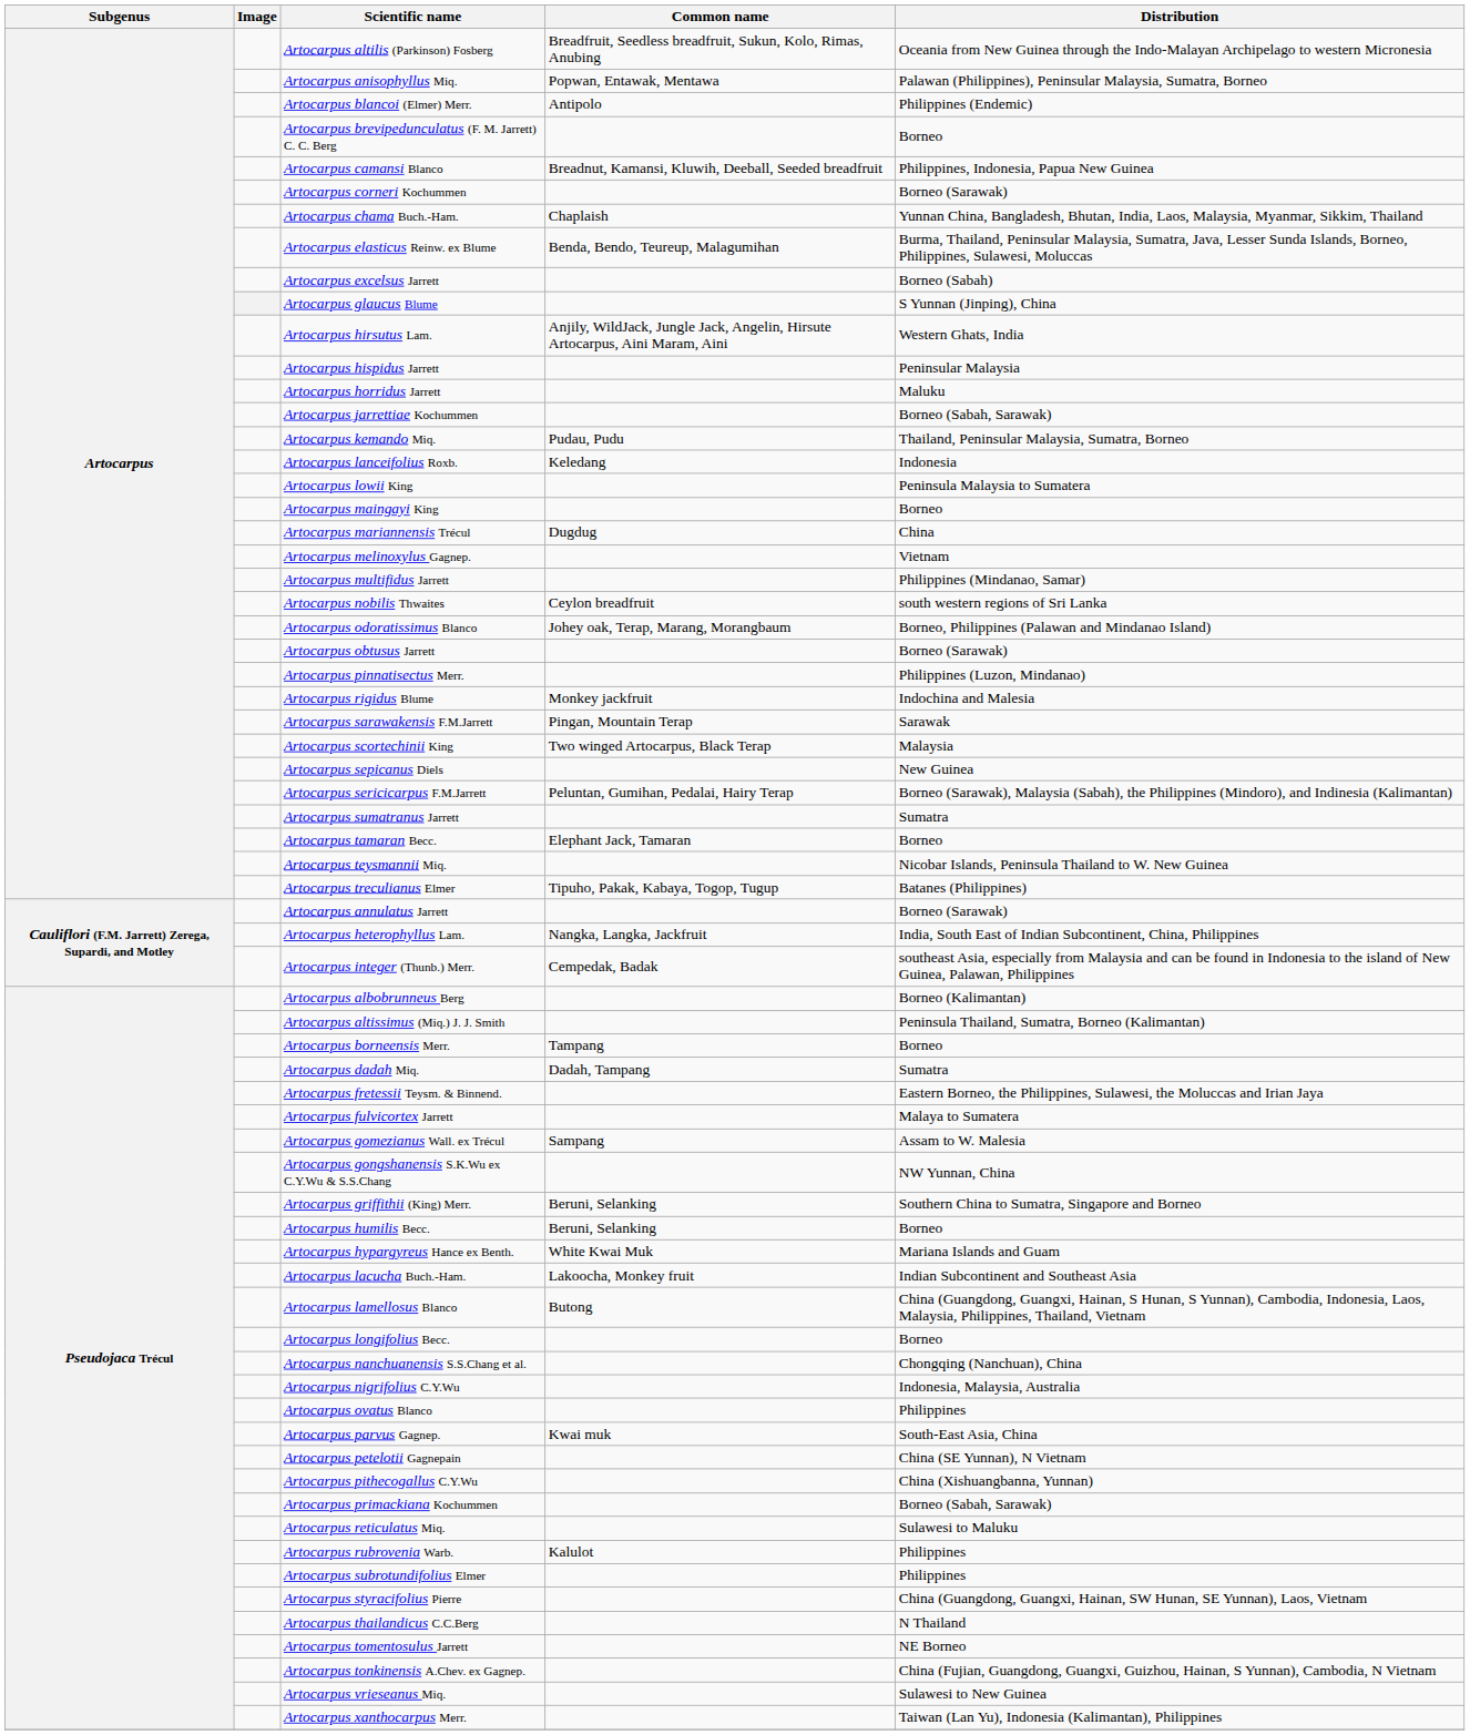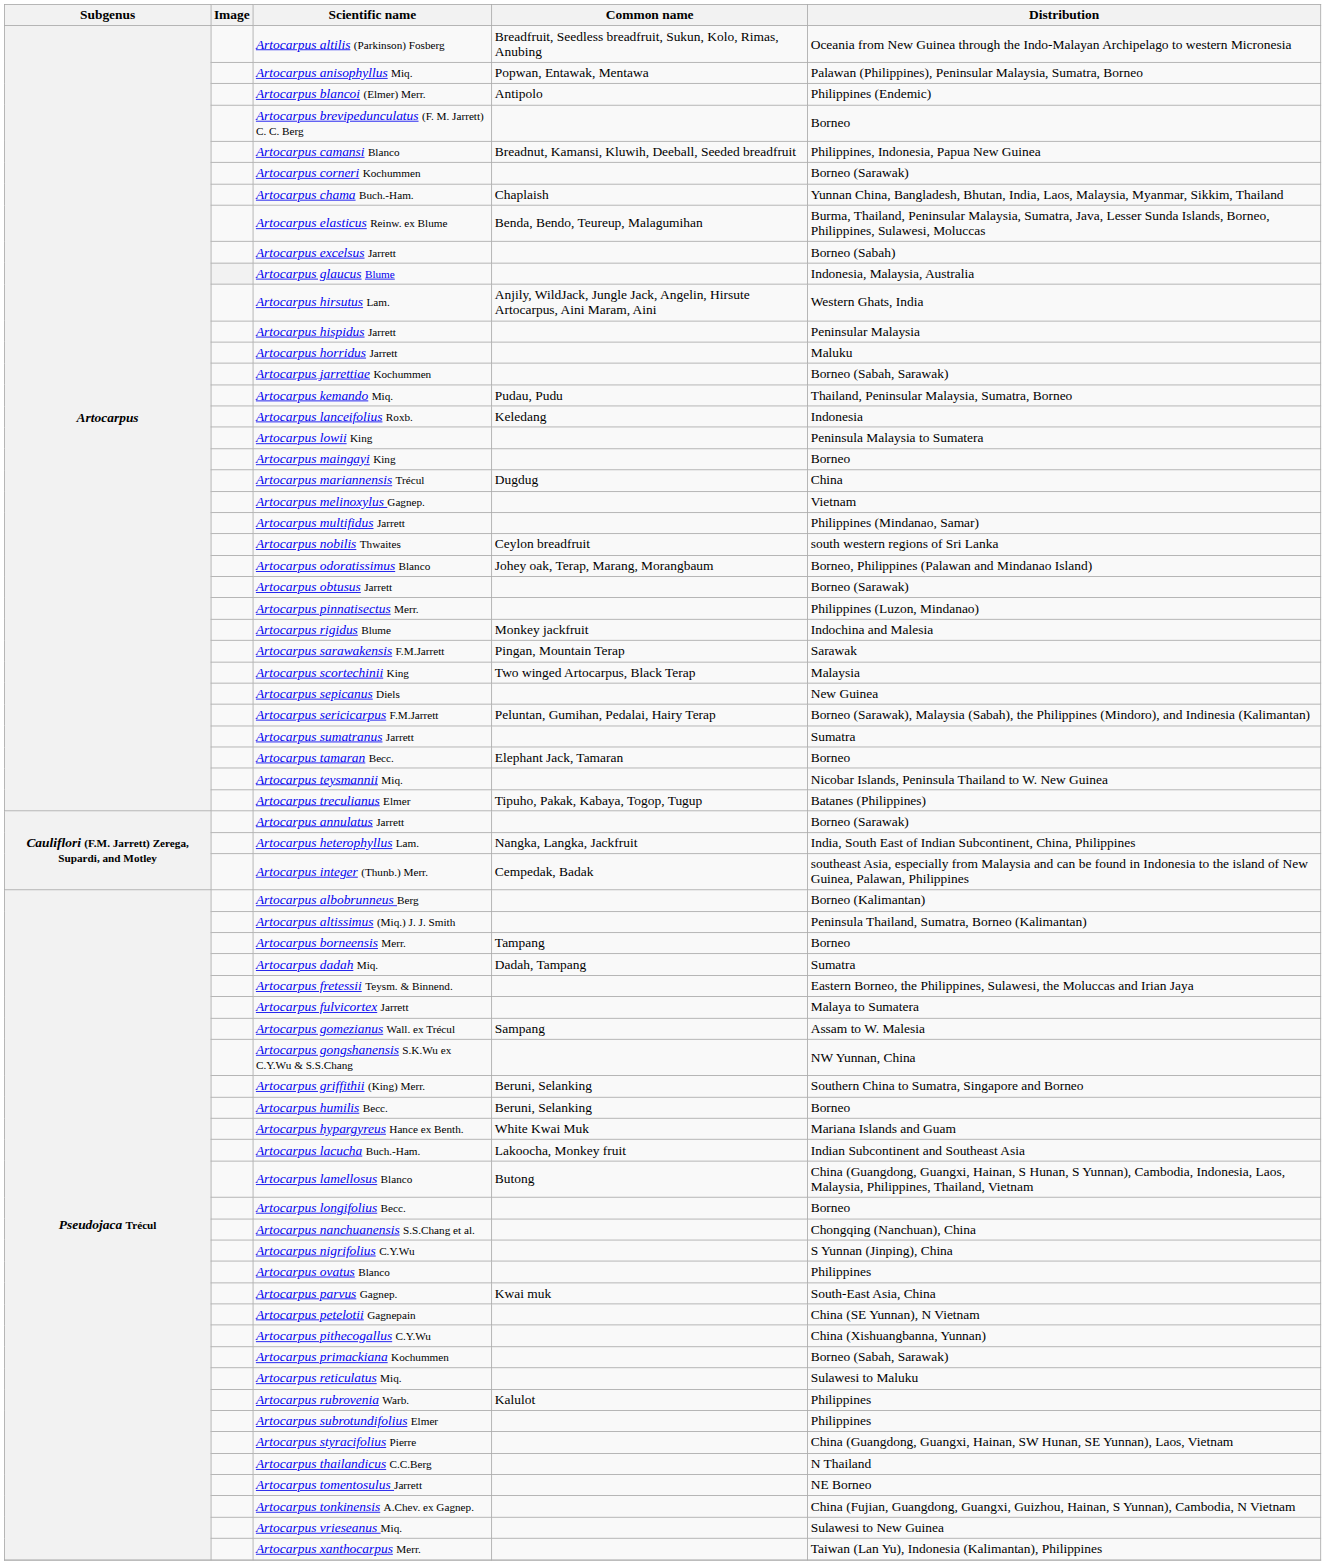 <table class="wikitable collapsible">
 <tr>
 <th>Subgenus</th>
 <th>Image</th>
 <th>Scientific name</th>
 <th>Common name</th>
 <th>Distribution</th>
 </tr>
 <tr>
 <th rowspan="34" style="text-align:center;"><em>Artocarpus</em></th>
 <td></td>
 <td><em><a href='#'>Artocarpus altilis</a></em> <small>(Parkinson) Fosberg</small></td>
 <td>Breadfruit, Seedless breadfruit, Sukun, Kolo, Rimas, Anubing</td>
 <td>Oceania from New Guinea through the Indo-Malayan Archipelago to western Micronesia</td>
 </tr>
 <tr>
 <td></td>
 <td><em><a href='#'>Artocarpus anisophyllus</a></em> <small>Miq.</small></td>
 <td>Popwan, Entawak, Mentawa</td>
 <td>Palawan (Philippines), Peninsular Malaysia, Sumatra, Borneo</td>
 </tr>
 <tr>
 <td></td>
 <td><em><a href='#'>Artocarpus blancoi</a></em> <small>(Elmer) Merr.</small></td>
 <td>Antipolo</td>
 <td>Philippines (Endemic)</td>
 </tr>
 <tr>
 <td></td>
 <td><em><a href='#'>Artocarpus brevipedunculatus</a></em> <small>(F. M. Jarrett) C. C. Berg</small></td>
 <td></td>
 <td>Borneo</td>
 </tr>
 <tr>
 <td></td>
 <td><em><a href='#'>Artocarpus camansi</a></em> <small>Blanco</small></td>
 <td>Breadnut, Kamansi, Kluwih, Deeball, Seeded breadfruit</td>
 <td>Philippines, Indonesia, Papua New Guinea</td>
 </tr>
 <tr>
 <td></td>
 <td><em><a href='#'>Artocarpus corneri</a></em> <small>Kochummen</small></td>
 <td></td>
 <td>Borneo (Sarawak)</td>
 </tr>
 <tr>
 <td></td>
 <td><em><a href='#'>Artocarpus chama</a></em> <small>Buch.-Ham.</small></td>
 <td>Chaplaish</td>
 <td>Yunnan China, Bangladesh, Bhutan, India, Laos, Malaysia, Myanmar, Sikkim, Thailand</td>
 </tr>
 <tr>
 <td></td>
 <td><em><a href='#'>Artocarpus elasticus</a></em> <small>Reinw. ex Blume</small></td>
 <td>Benda, Bendo, Teureup, Malagumihan</td>
 <td>Burma, Thailand, Peninsular Malaysia, Sumatra, Java, Lesser Sunda Islands, Borneo, Philippines, Sulawesi, Moluccas</td>
 </tr>
 <tr>
 <td></td>
 <td><em><a href='#'>Artocarpus excelsus</a></em> <small>Jarrett</small></td>
 <td></td>
 <td>Borneo (Sabah)</td>
 </tr>
 <tr>
 <th></th>
 <td><em><a href='#'>Artocarpus glaucus</a></em> <small><a href='#'>Blume</a></small></td>
 <td></td>
-<td>S Yunnan (Jinping), China</td>
+<td>Indonesia, Malaysia, Australia</td>
 </tr>
 <tr>
 <td></td>
 <td><em><a href='#'>Artocarpus hirsutus</a></em> <small>Lam.</small></td>
 <td>Anjily, WildJack, Jungle Jack, Angelin, Hirsute Artocarpus, Aini Maram, Aini</td>
 <td>Western Ghats, India</td>
 </tr>
 <tr>
 <td></td>
 <td><em><a href='#'>Artocarpus hispidus</a></em> <small>Jarrett</small></td>
 <td></td>
 <td>Peninsular Malaysia</td>
 </tr>
 <tr>
 <td></td>
 <td><em><a href='#'>Artocarpus horridus</a></em> <small>Jarrett</small></td>
 <td></td>
 <td>Maluku</td>
 </tr>
 <tr>
 <td></td>
 <td><em><a href='#'>Artocarpus jarrettiae</a></em> <small>Kochummen</small></td>
 <td></td>
 <td>Borneo (Sabah, Sarawak)</td>
 </tr>
 <tr>
 <td></td>
 <td><em><a href='#'>Artocarpus kemando</a></em> <small>Miq.</small></td>
 <td>Pudau, Pudu</td>
 <td>Thailand, Peninsular Malaysia, Sumatra, Borneo</td>
 </tr>
 <tr>
 <td></td>
 <td><em><a href='#'>Artocarpus lanceifolius</a></em> <small>Roxb.</small></td>
 <td>Keledang</td>
 <td>Indonesia</td>
 </tr>
 <tr>
 <td></td>
 <td><em><a href='#'>Artocarpus lowii</a></em> <small>King</small></td>
 <td></td>
 <td>Peninsula Malaysia to Sumatera</td>
 </tr>
 <tr>
 <td></td>
 <td><em><a href='#'>Artocarpus maingayi</a></em> <small>King</small></td>
 <td></td>
 <td>Borneo</td>
 </tr>
 <tr>
 <td></td>
 <td><em><a href='#'>Artocarpus mariannensis</a></em> <small>Trécul</small></td>
 <td>Dugdug</td>
 <td>China</td>
 </tr>
 <tr>
 <td></td>
 <td><em><a href='#'>Artocarpus melinoxylus </a></em> <small>Gagnep.</small></td>
 <td></td>
 <td>Vietnam</td>
 </tr>
 <tr>
 <td></td>
 <td><em><a href='#'>Artocarpus multifidus</a></em> <small>Jarrett</small></td>
 <td></td>
 <td>Philippines (Mindanao, Samar)</td>
 </tr>
 <tr>
 <td></td>
 <td><em><a href='#'>Artocarpus nobilis</a></em> <small>Thwaites</small></td>
 <td>Ceylon breadfruit</td>
 <td>south western regions of Sri Lanka</td>
 </tr>
 <tr>
 <td></td>
 <td><em><a href='#'>Artocarpus odoratissimus</a></em> <small>Blanco</small></td>
 <td>Johey oak, Terap, Marang, Morangbaum</td>
 <td>Borneo, Philippines (Palawan and Mindanao Island)</td>
 </tr>
 <tr>
 <td></td>
 <td><em><a href='#'>Artocarpus obtusus</a></em> <small>Jarrett</small></td>
 <td></td>
 <td>Borneo (Sarawak)</td>
 </tr>
 <tr>
 <td></td>
 <td><em><a href='#'>Artocarpus pinnatisectus</a></em> <small>Merr.</small></td>
 <td></td>
 <td>Philippines (Luzon, Mindanao)</td>
 </tr>
 <tr>
 <td></td>
 <td><em><a href='#'>Artocarpus rigidus</a></em> <small>Blume</small></td>
 <td>Monkey jackfruit</td>
 <td>Indochina and Malesia</td>
 </tr>
 <tr>
 <td></td>
 <td><em><a href='#'>Artocarpus sarawakensis</a></em> <small>F.M.Jarrett</small></td>
 <td>Pingan, Mountain Terap</td>
 <td>Sarawak</td>
 </tr>
 <tr>
 <td></td>
 <td><em><a href='#'>Artocarpus scortechinii</a></em> <small>King</small></td>
 <td>Two winged Artocarpus, Black Terap</td>
 <td>Malaysia</td>
 </tr>
 <tr>
 <td></td>
 <td><em><a href='#'>Artocarpus sepicanus</a></em> <small>Diels</small></td>
 <td></td>
 <td>New Guinea</td>
 </tr>
 <tr>
 <td></td>
 <td><em><a href='#'>Artocarpus sericicarpus</a></em> <small>F.M.Jarrett</small></td>
 <td>Peluntan, Gumihan, Pedalai, Hairy Terap</td>
 <td>Borneo (Sarawak), Malaysia (Sabah), the Philippines (Mindoro), and Indinesia (Kalimantan)</td>
 </tr>
 <tr>
 <td></td>
 <td><em><a href='#'>Artocarpus sumatranus</a></em> <small>Jarrett</small></td>
 <td></td>
 <td>Sumatra</td>
 </tr>
 <tr>
 <td></td>
 <td><em><a href='#'>Artocarpus tamaran</a></em> <small>Becc.</small></td>
 <td>Elephant Jack, Tamaran</td>
 <td>Borneo</td>
 </tr>
 <tr>
 <td></td>
 <td><em><a href='#'>Artocarpus teysmannii</a></em> <small>Miq.</small></td>
 <td></td>
 <td>Nicobar Islands, Peninsula Thailand to W. New Guinea</td>
 </tr>
 <tr>
 <td></td>
 <td><em><a href='#'>Artocarpus treculianus</a></em> <small>Elmer</small></td>
 <td>Tipuho, Pakak, Kabaya, Togop, Tugup</td>
 <td>Batanes (Philippines)</td>
 </tr>
 <tr>
 <th rowspan="3"  style="text-align:center;"><em>Cauliflori</em> <small>(F.M. Jarrett) Zerega, Supardi, and Motley</small></th>
 <td></td>
 <td><em><a href='#'>Artocarpus annulatus</a></em> <small>Jarrett</small></td>
 <td></td>
 <td>Borneo (Sarawak)</td>
 </tr>
 <tr>
 <td></td>
 <td><em><a href='#'>Artocarpus heterophyllus</a></em> <small>Lam.</small></td>
 <td>Nangka, Langka, Jackfruit</td>
 <td>India, South East of Indian Subcontinent, China, Philippines</td>
 </tr>
 <tr>
 <td></td>
 <td><em><a href='#'>Artocarpus integer</a></em> <small>(Thunb.) Merr.</small></td>
 <td>Cempedak, Badak</td>
 <td>southeast Asia, especially from Malaysia and can be found in Indonesia to the island of New Guinea, Palawan, Philippines</td>
 </tr>
 <tr>
 <th rowspan="30"  style="text-align:center;"><em>Pseudojaca</em> <small>Trécul</small></th>
 <td></td>
 <td><em><a href='#'>Artocarpus albobrunneus </a></em> <small>Berg</small></td>
 <td></td>
 <td>Borneo (Kalimantan)</td>
 </tr>
 <tr>
 <td></td>
 <td><em><a href='#'>Artocarpus altissimus</a></em> <small>(Miq.) J. J. Smith</small></td>
 <td></td>
 <td>Peninsula Thailand, Sumatra, Borneo (Kalimantan)</td>
 </tr>
 <tr>
 <td></td>
 <td><em><a href='#'>Artocarpus borneensis</a></em> <small>Merr.</small></td>
 <td>Tampang</td>
 <td>Borneo</td>
 </tr>
 <tr>
 <td></td>
 <td><em><a href='#'>Artocarpus dadah</a></em> <small>Miq.</small></td>
 <td>Dadah, Tampang</td>
 <td>Sumatra</td>
 </tr>
 <tr>
 <td></td>
 <td><em><a href='#'>Artocarpus fretessii</a></em> <small>Teysm. & Binnend.</small></td>
 <td></td>
 <td>Eastern Borneo, the Philippines, Sulawesi, the Moluccas and Irian Jaya</td>
 </tr>
 <tr>
 <td></td>
 <td><em><a href='#'>Artocarpus fulvicortex</a></em> <small>Jarrett</small></td>
 <td></td>
 <td>Malaya to Sumatera</td>
 </tr>
 <tr>
 <td></td>
 <td><em><a href='#'>Artocarpus gomezianus</a></em> <small>Wall. ex Trécul</small></td>
 <td>Sampang</td>
 <td>Assam to W. Malesia</td>
 </tr>
 <tr>
 <td></td>
 <td><em><a href='#'>Artocarpus gongshanensis</a></em> <small>S.K.Wu ex C.Y.Wu & S.S.Chang</small></td>
 <td></td>
 <td>NW Yunnan, China</td>
 </tr>
 <tr>
 <td></td>
 <td><em><a href='#'>Artocarpus griffithii</a></em> <small>(King) Merr.</small></td>
 <td>Beruni, Selanking</td>
 <td>Southern China to Sumatra, Singapore and Borneo</td>
 </tr>
 <tr>
 <td></td>
 <td><em><a href='#'>Artocarpus humilis</a></em> <small>Becc.</small></td>
 <td>Beruni, Selanking</td>
 <td>Borneo</td>
 </tr>
 <tr>
 <td></td>
 <td><em><a href='#'>Artocarpus hypargyreus</a></em> <small>Hance ex Benth.</small></td>
 <td>White Kwai Muk</td>
 <td>Mariana Islands and Guam</td>
 </tr>
 <tr>
 <td></td>
 <td><em><a href='#'>Artocarpus lacucha</a></em> <small>Buch.-Ham.</small></td>
 <td>Lakoocha, Monkey fruit</td>
 <td>Indian Subcontinent and Southeast Asia</td>
 </tr>
 <tr>
 <td></td>
 <td><em><a href='#'>Artocarpus lamellosus</a></em> <small>Blanco</small></td>
 <td>Butong</td>
 <td>China (Guangdong, Guangxi, Hainan, S Hunan, S Yunnan), Cambodia, Indonesia, Laos, Malaysia, Philippines, Thailand, Vietnam</td>
 </tr>
 <tr>
 <td></td>
 <td><em><a href='#'>Artocarpus longifolius</a></em> <small>Becc.</small></td>
 <td></td>
 <td>Borneo</td>
 </tr>
 <tr>
 <td></td>
 <td><em><a href='#'>Artocarpus nanchuanensis</a></em> <small>S.S.Chang et al.</small></td>
 <td></td>
 <td>Chongqing (Nanchuan), China</td>
 </tr>
 <tr>
 <td></td>
 <td><em><a href='#'>Artocarpus nigrifolius</a></em> <small>C.Y.Wu</small></td>
 <td></td>
-<td>Indonesia, Malaysia, Australia</td>
+<td>S Yunnan (Jinping), China</td>
 </tr>
 <tr>
 <td></td>
 <td><em><a href='#'>Artocarpus ovatus</a></em> <small>Blanco</small></td>
 <td></td>
 <td>Philippines</td>
 </tr>
 <tr>
 <td></td>
 <td><em><a href='#'>Artocarpus parvus</a></em> <small>Gagnep.</small></td>
 <td>Kwai muk</td>
 <td>South-East Asia, China</td>
 </tr>
 <tr>
 <td></td>
 <td><em><a href='#'>Artocarpus petelotii</a></em> <small>Gagnepain</small></td>
 <td></td>
 <td>China (SE Yunnan), N Vietnam</td>
 </tr>
 <tr>
 <td></td>
 <td><em><a href='#'>Artocarpus pithecogallus</a></em> <small>C.Y.Wu</small></td>
 <td></td>
 <td>China (Xishuangbanna, Yunnan)</td>
 </tr>
 <tr>
 <td></td>
 <td><em><a href='#'>Artocarpus primackiana</a></em> <small>Kochummen</small></td>
 <td></td>
 <td>Borneo (Sabah, Sarawak)</td>
 </tr>
 <tr>
 <td></td>
 <td><em><a href='#'>Artocarpus reticulatus</a></em> <small>Miq.</small></td>
 <td></td>
 <td>Sulawesi to Maluku</td>
 </tr>
 <tr>
 <td></td>
 <td><em><a href='#'>Artocarpus rubrovenia</a></em> <small>Warb.</small></td>
 <td>Kalulot</td>
 <td>Philippines</td>
 </tr>
 <tr>
 <td></td>
 <td><em><a href='#'>Artocarpus subrotundifolius</a></em> <small>Elmer</small></td>
 <td></td>
 <td>Philippines</td>
 </tr>
 <tr>
 <td></td>
 <td><em><a href='#'>Artocarpus styracifolius</a></em> <small>Pierre</small></td>
 <td></td>
 <td>China (Guangdong, Guangxi, Hainan, SW Hunan, SE Yunnan), Laos, Vietnam</td>
 </tr>
 <tr>
 <td></td>
 <td><em><a href='#'>Artocarpus thailandicus</a></em> <small>C.C.Berg</small></td>
 <td></td>
 <td>N Thailand</td>
 </tr>
 <tr>
 <td></td>
 <td><em><a href='#'>Artocarpus tomentosulus </a></em> <small>Jarrett</small></td>
 <td></td>
 <td>NE Borneo</td>
 </tr>
 <tr>
 <td></td>
 <td><em><a href='#'>Artocarpus tonkinensis</a></em> <small>A.Chev. ex Gagnep.</small></td>
 <td></td>
 <td>China (Fujian, Guangdong, Guangxi, Guizhou, Hainan, S Yunnan), Cambodia, N Vietnam</td>
 </tr>
 <tr>
 <td></td>
 <td><em><a href='#'>Artocarpus vrieseanus </a></em> <small>Miq.</small></td>
 <td></td>
 <td>Sulawesi to New Guinea</td>
 </tr>
 <tr>
 <td></td>
 <td><em><a href='#'>Artocarpus xanthocarpus</a></em> <small>Merr.</small></td>
 <td></td>
 <td>Taiwan (Lan Yu), Indonesia (Kalimantan), Philippines</td>
 </tr>
 <tr>
 </tr>
 </table>
